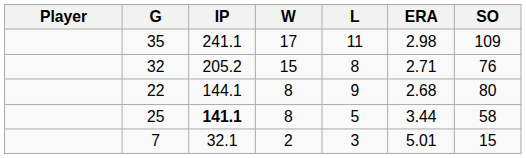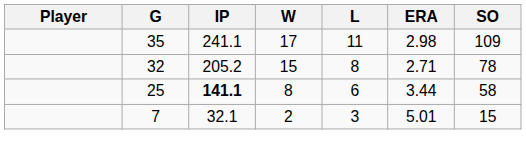 <table class="wikitable sortable">
 <tr>
 <th bgcolor="#DDDDFF" width="16%">Player</th>
 <th bgcolor="#DDDDFF" width="9%">G</th>
 <th bgcolor="#DDDDFF" width="9%">IP</th>
 <th bgcolor="#DDDDFF" width="9%">W</th>
 <th bgcolor="#DDDDFF" width="9%">L</th>
 <th bgcolor="#DDDDFF" width="9%">ERA</th>
 <th bgcolor="#DDDDFF" width="9%">SO</th>
 </tr>
 <tr align="center">
 <td></td>
 <td>35</td>
 <td>241.1</td>
 <td>17</td>
 <td>11</td>
 <td>2.98</td>
 <td>109</td>
 </tr>
 <tr align="center">
 <td></td>
 <td>32</td>
 <td>205.2</td>
 <td>15</td>
 <td>8</td>
 <td>2.71</td>
-<td>76</td>
-</tr>
-<tr align="center">
-<td></td>
-<td>22</td>
-<td>144.1</td>
-<td>8</td>
-<td>9</td>
-<td>2.68</td>
-<td>80</td>
+<td>78</td>
 </tr>
 <tr align="center">
 <td></td>
 <td>25</td>
 <td><strong>141.1</strong></td>
 <td>8</td>
-<td>5</td>
+<td>6</td>
 <td>3.44</td>
 <td>58</td>
 </tr>
 <tr align="center">
 <td></td>
 <td>7</td>
 <td>32.1</td>
 <td>2</td>
 <td>3</td>
 <td>5.01</td>
 <td>15</td>
 </tr>
 </table>
